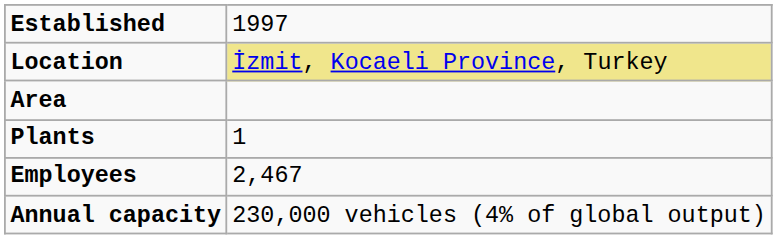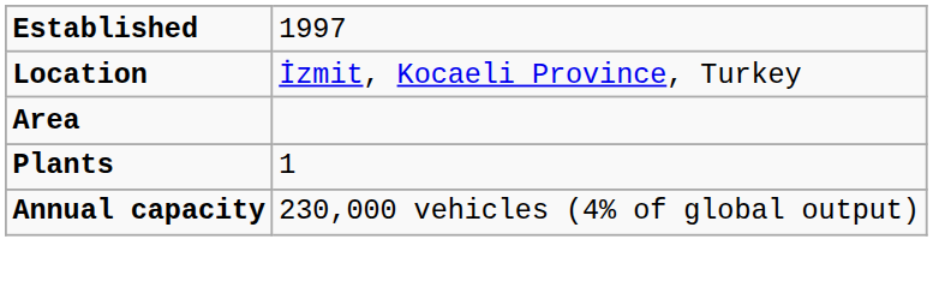 <table class="wikitable">
 <tr>
 <td><strong>Established</strong></td>
 <td>1997</td>
 </tr>
 <tr>
 <td><strong>Location</strong></td>
-<td style="background: khaki;"><a href='#'>İzmit</a>, <a href='#'>Kocaeli Province</a>, Turkey</td>
+<td><a href='#'>İzmit</a>, <a href='#'>Kocaeli Province</a>, Turkey</td>
 </tr>
 <tr>
 <td><strong>Area</strong></td>
 <td></td>
 </tr>
 <tr>
 <td><strong>Plants</strong></td>
 <td>1</td>
 </tr>
 <tr>
-<td><strong>Employees</strong></td>
-<td>2,467</td>
-</tr>
-<tr>
 <td><strong>Annual capacity</strong></td>
 <td>230,000 vehicles (4% of global output)</td>
 </tr>
 </table>
